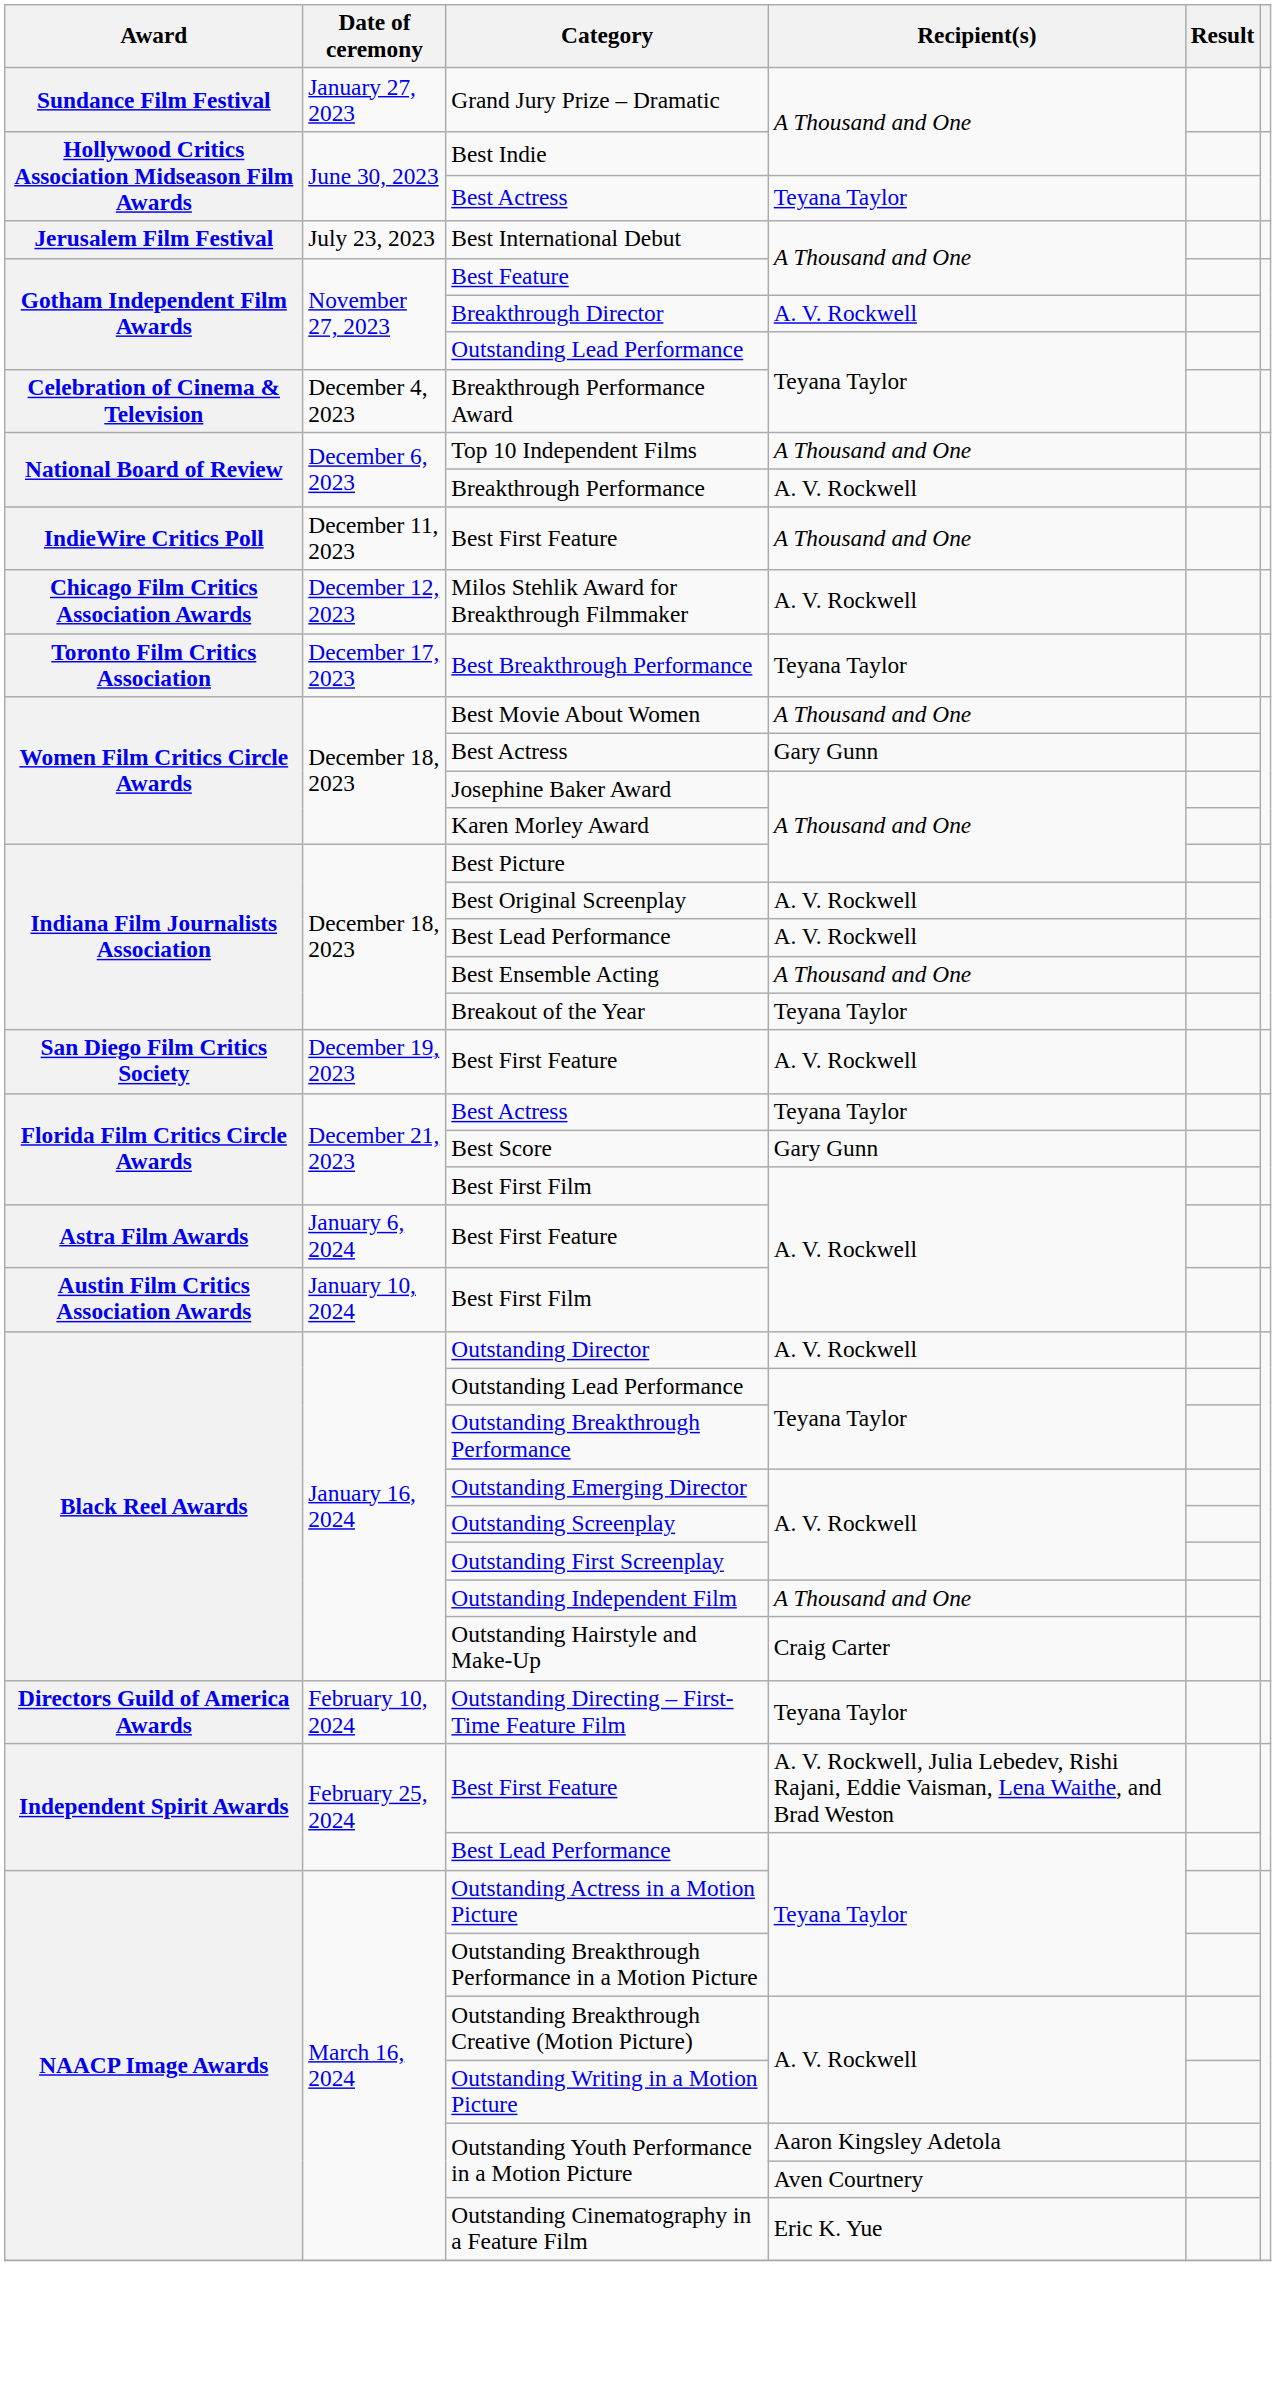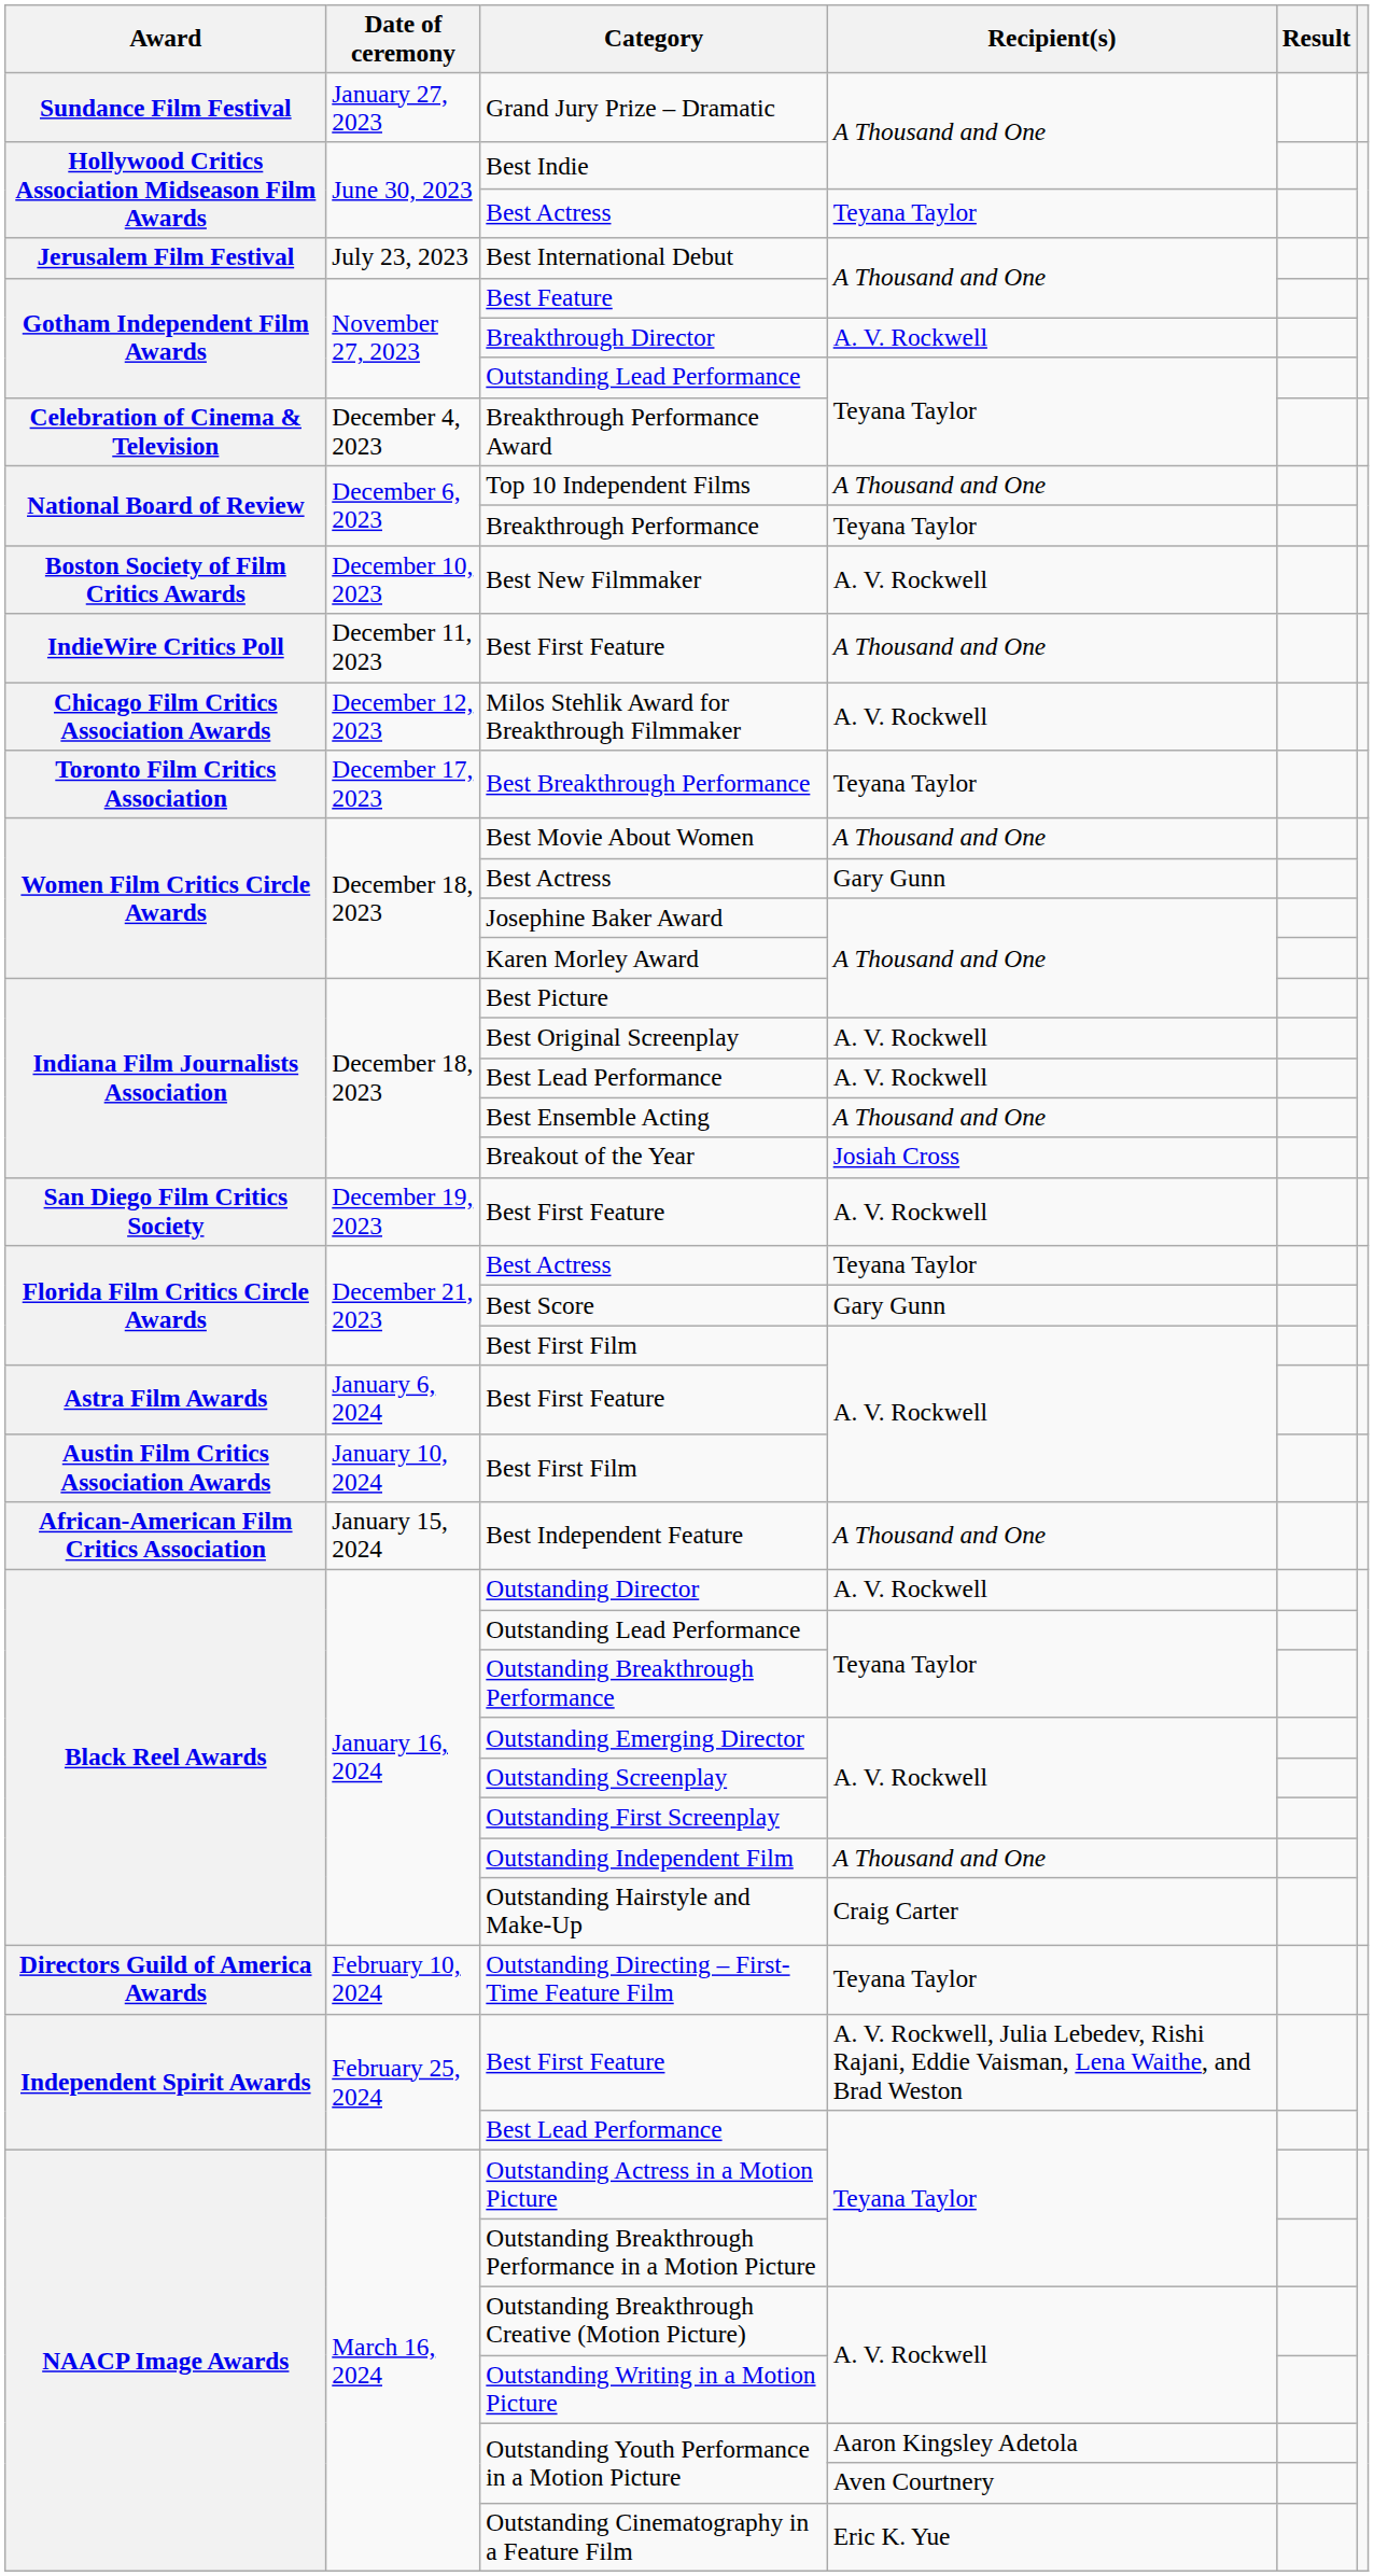 <table class="wikitable sortable plainrowheaders">
 <tr>
 <th scope="col">Award</th>
 <th scope="col">Date of ceremony</th>
 <th scope="col">Category</th>
 <th scope="col">Recipient(s)</th>
 <th scope="col">Result</th>
 <th scope="col" class="unsortable"></th>
 </tr>
 <tr>
 <th scope="row"><a href='#'>Sundance Film Festival</a></th>
 <td><a href='#'>January 27, 2023</a></td>
 <td>Grand Jury Prize – Dramatic</td>
 <td rowspan="2"><em>A Thousand and One</em></td>
 <td></td>
 <td></td>
 </tr>
 <tr>
 <th scope="row" rowspan="2"><a href='#'>Hollywood Critics Association Midseason Film Awards</a></th>
 <td rowspan="2"><a href='#'>June 30, 2023</a></td>
 <td>Best Indie</td>
 <td></td>
 <td rowspan="2"></td>
 </tr>
 <tr>
 <td><a href='#'>Best Actress</a></td>
 <td><a href='#'>Teyana Taylor</a></td>
 <td></td>
 </tr>
 <tr>
 <th scope="row"><a href='#'>Jerusalem Film Festival</a></th>
 <td>July 23, 2023</td>
 <td>Best International Debut</td>
 <td rowspan="2"><em>A Thousand and One</em></td>
 <td></td>
 <td></td>
 </tr>
 <tr>
 <th scope="row" rowspan="3"><a href='#'>Gotham Independent Film Awards</a></th>
 <td rowspan="3"><a href='#'>November 27, 2023</a></td>
 <td><a href='#'>Best Feature</a></td>
 <td></td>
 <td rowspan="3"></td>
 </tr>
 <tr>
 <td><a href='#'>Breakthrough Director</a></td>
 <td><a href='#'>A. V. Rockwell</a></td>
 <td></td>
 </tr>
 <tr>
 <td><a href='#'>Outstanding Lead Performance</a></td>
 <td rowspan="2">Teyana Taylor</td>
 <td></td>
 </tr>
 <tr>
 <th scope="row"><a href='#'>Celebration of Cinema & Television</a></th>
 <td>December 4, 2023</td>
 <td>Breakthrough Performance Award</td>
 <td></td>
 <td></td>
 </tr>
 <tr>
 <th rowspan="2" scope="row"><a href='#'>National Board of Review</a></th>
 <td rowspan="2"><a href='#'>December 6, 2023</a></td>
 <td>Top 10 Independent Films</td>
 <td><em>A Thousand and One</em></td>
 <td></td>
 <td rowspan="2"></td>
 </tr>
 <tr>
 <td>Breakthrough Performance</td>
+<td>Teyana Taylor</td>
+<td></td>
+</tr>
+<tr>
+<th scope="row"><a href='#'>Boston Society of Film Critics Awards</a></th>
+<td><a href='#'>December 10, 2023</a></td>
+<td>Best New Filmmaker</td>
 <td>A. V. Rockwell</td>
 <td></td>
+<td align="center"></td>
 </tr>
 <tr>
 <th rowspan="1" scope="row"><a href='#'>IndieWire Critics Poll</a></th>
 <td rowspan="1">December 11, 2023</td>
 <td>Best First Feature</td>
 <td><em>A Thousand and One</em></td>
 <td></td>
 <td align="center"></td>
 </tr>
 <tr>
 <th scope="row"><a href='#'>Chicago Film Critics Association Awards</a></th>
 <td><a href='#'>December 12, 2023</a></td>
 <td>Milos Stehlik Award for Breakthrough Filmmaker</td>
 <td>A. V. Rockwell</td>
 <td></td>
 <td align="center"></td>
 </tr>
 <tr>
 <th scope="row"><a href='#'>Toronto Film Critics Association</a></th>
 <td><a href='#'>December 17, 2023</a></td>
 <td><a href='#'>Best Breakthrough Performance</a></td>
 <td>Teyana Taylor</td>
 <td></td>
 <td align="center"></td>
 </tr>
 <tr>
 <th scope="row" rowspan="4"><a href='#'>Women Film Critics Circle Awards</a></th>
 <td rowspan="4">December 18, 2023</td>
 <td>Best Movie About Women</td>
 <td><em>A Thousand and One</em></td>
 <td></td>
 <td rowspan="4" align="center"></td>
 </tr>
 <tr>
 <td>Best Actress</td>
 <td>Gary Gunn</td>
 <td></td>
 </tr>
 <tr>
 <td>Josephine Baker Award</td>
 <td rowspan="3"><em>A Thousand and One</em></td>
 <td></td>
 </tr>
 <tr>
 <td>Karen Morley Award</td>
 <td></td>
 </tr>
 <tr>
 <th rowspan="5" scope="row"><a href='#'>Indiana Film Journalists Association</a></th>
 <td rowspan="5">December 18, 2023</td>
 <td>Best Picture</td>
 <td></td>
 <td rowspan="5"></td>
 </tr>
 <tr>
 <td>Best Original Screenplay</td>
 <td>A. V. Rockwell</td>
 <td></td>
 </tr>
 <tr>
 <td>Best Lead Performance</td>
 <td>A. V. Rockwell</td>
 <td></td>
 </tr>
 <tr>
 <td>Best Ensemble Acting</td>
 <td><em>A Thousand and One</em></td>
 <td></td>
 </tr>
 <tr>
 <td>Breakout of the Year</td>
-<td>Teyana Taylor</td>
+<td><a href='#'>Josiah Cross</a></td>
 <td></td>
 </tr>
 <tr>
 <th scope="row"><a href='#'>San Diego Film Critics Society</a></th>
 <td><a href='#'>December 19, 2023</a></td>
 <td>Best First Feature</td>
 <td>A. V. Rockwell</td>
 <td></td>
 <td align="center"></td>
 </tr>
 <tr>
 <th scope="row" rowspan="3"><a href='#'>Florida Film Critics Circle Awards</a></th>
 <td rowspan="3"><a href='#'>December 21, 2023</a></td>
 <td><a href='#'>Best Actress</a></td>
 <td>Teyana Taylor</td>
 <td></td>
 <td rowspan="3" align="center"> </td>
 </tr>
 <tr>
 <td>Best Score</td>
 <td>Gary Gunn</td>
 <td></td>
 </tr>
 <tr>
 <td>Best First Film</td>
 <td rowspan="3">A. V. Rockwell</td>
 <td></td>
 </tr>
 <tr>
 <th scope="row"><a href='#'>Astra Film Awards</a></th>
 <td><a href='#'>January 6, 2024</a></td>
 <td>Best First Feature</td>
 <td></td>
 <td></td>
 </tr>
 <tr>
 <th scope="row"><a href='#'>Austin Film Critics Association Awards</a></th>
 <td><a href='#'>January 10, 2024</a></td>
 <td>Best First Film</td>
 <td></td>
 <td rowspan="1" align="center"></td>
+</tr>
+<tr>
+<th scope="row"><a href='#'>African-American Film Critics Association</a></th>
+<td>January 15, 2024</td>
+<td>Best Independent Feature</td>
+<td><em>A Thousand and One</em></td>
+<td></td>
+<td align="center"></td>
 </tr>
 <tr>
 <th scope="rowgroup" rowspan="8"><a href='#'>Black Reel Awards</a></th>
 <td rowspan="8"><a href='#'>January 16, 2024</a></td>
 <td><a href='#'>Outstanding Director</a></td>
 <td>A. V. Rockwell</td>
 <td></td>
 <td scope="rowgroup" rowspan="8"></td>
 </tr>
 <tr>
 <td>Outstanding Lead Performance</td>
 <td rowspan="2">Teyana Taylor</td>
 <td></td>
 </tr>
 <tr>
 <td><a href='#'>Outstanding Breakthrough Performance</a></td>
 <td></td>
 </tr>
 <tr>
 <td><a href='#'>Outstanding Emerging Director</a></td>
 <td rowspan="3">A. V. Rockwell</td>
 <td></td>
 </tr>
 <tr>
 <td><a href='#'>Outstanding Screenplay</a></td>
 <td></td>
 </tr>
 <tr>
 <td><a href='#'>Outstanding First Screenplay</a></td>
 <td></td>
 </tr>
 <tr>
 <td><a href='#'>Outstanding Independent Film</a></td>
 <td><em>A Thousand and One</em></td>
 <td></td>
 </tr>
 <tr>
 <td>Outstanding Hairstyle and Make-Up</td>
 <td>Craig Carter</td>
 <td></td>
 </tr>
 <tr>
 <th scope="row"><a href='#'>Directors Guild of America Awards</a></th>
 <td><a href='#'>February 10, 2024</a></td>
 <td><a href='#'>Outstanding Directing – First-Time Feature Film</a></td>
 <td>Teyana Taylor</td>
 <td></td>
 <td align="center"></td>
 </tr>
 <tr>
 <th scope="row" rowspan="2"><a href='#'>Independent Spirit Awards</a></th>
 <td rowspan="2"><a href='#'>February 25, 2024</a></td>
 <td><a href='#'>Best First Feature</a></td>
 <td>A. V. Rockwell, Julia Lebedev, Rishi Rajani, Eddie Vaisman, <a href='#'>Lena Waithe</a>, and Brad Weston</td>
 <td></td>
 <td align="center" rowspan="2"></td>
 </tr>
 <tr>
 <td><a href='#'>Best Lead Performance</a></td>
 <td rowspan="3"><a href='#'>Teyana Taylor</a></td>
 <td></td>
 </tr>
 <tr>
 <th rowspan="7" scope="row"><a href='#'>NAACP Image Awards</a></th>
 <td rowspan="7"><a href='#'>March 16, 2024</a></td>
 <td><a href='#'>Outstanding Actress in a Motion Picture</a></td>
 <td></td>
 <td rowspan="7"></td>
 </tr>
 <tr>
 <td>Outstanding Breakthrough Performance in a Motion Picture</td>
 <td></td>
 </tr>
 <tr>
 <td>Outstanding Breakthrough Creative (Motion Picture)</td>
 <td rowspan="2">A. V. Rockwell</td>
 <td></td>
 </tr>
 <tr>
 <td><a href='#'>Outstanding Writing in a Motion Picture</a></td>
 <td></td>
 </tr>
 <tr>
 <td rowspan="2">Outstanding Youth Performance in a Motion Picture</td>
 <td>Aaron Kingsley Adetola</td>
 <td></td>
 </tr>
 <tr>
 <td>Aven Courtnery</td>
 <td></td>
 </tr>
 <tr>
 <td>Outstanding Cinematography in a Feature Film</td>
 <td>Eric K. Yue</td>
 <td></td>
 </tr>
 <tr>
 </tr>
 </table>
